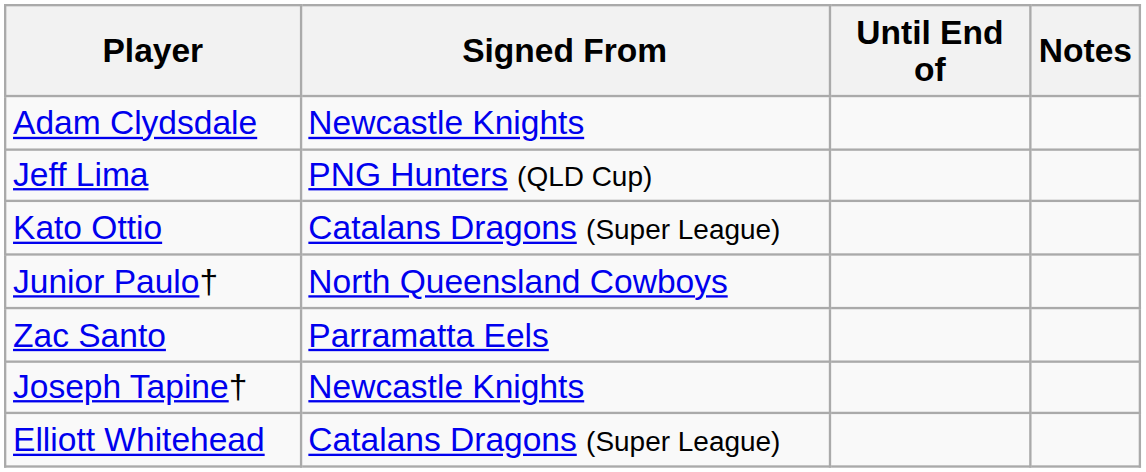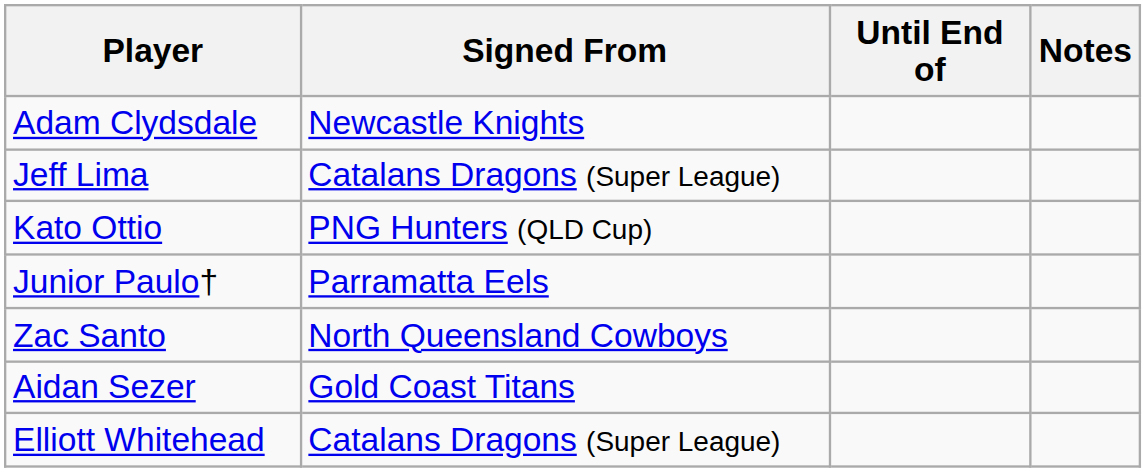 <table class="wikitable" style="font-size:90%">
 <tr bgcolor="#efefef">
 <th width="120">Player</th>
 <th width="220">Signed From</th>
 <th width="80">Until End of</th>
 <th width="40">Notes</th>
 </tr>
 <tr>
 <td><a href='#'>Adam Clydsdale</a></td>
 <td> <a href='#'>Newcastle Knights</a></td>
 <td></td>
 <td></td>
 </tr>
 <tr>
 <td><a href='#'>Jeff Lima</a></td>
+<td> <a href='#'>Catalans Dragons</a> <small>(Super League)</small></td>
+<td></td>
+<td></td>
+</tr>
+<tr>
+<td><a href='#'>Kato Ottio</a></td>
 <td> <a href='#'>PNG Hunters</a> <small>(QLD Cup)</small></td>
 <td></td>
 <td></td>
 </tr>
 <tr>
-<td><a href='#'>Kato Ottio</a></td>
-<td> <a href='#'>Catalans Dragons</a> <small>(Super League)</small></td>
+<td><a href='#'>Junior Paulo</a>†</td>
+<td> <a href='#'>Parramatta Eels</a></td>
 <td></td>
 <td></td>
 </tr>
 <tr>
-<td><a href='#'>Junior Paulo</a>†</td>
+<td><a href='#'>Zac Santo</a></td>
 <td> <a href='#'>North Queensland Cowboys</a></td>
 <td></td>
 <td></td>
 </tr>
 <tr>
-<td><a href='#'>Zac Santo</a></td>
-<td> <a href='#'>Parramatta Eels</a></td>
-<td></td>
-<td></td>
-</tr>
-<tr>
-<td><a href='#'>Joseph Tapine</a>†</td>
-<td> <a href='#'>Newcastle Knights</a></td>
+<td><a href='#'>Aidan Sezer</a></td>
+<td> <a href='#'>Gold Coast Titans</a></td>
 <td></td>
 <td></td>
 </tr>
 <tr>
 <td><a href='#'>Elliott Whitehead</a></td>
 <td> <a href='#'>Catalans Dragons</a> <small>(Super League)</small></td>
 <td></td>
 <td></td>
 </tr>
 </table>
